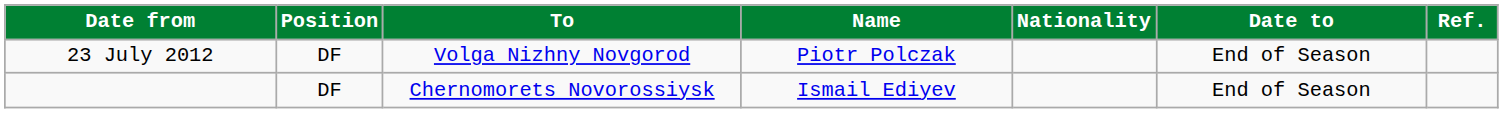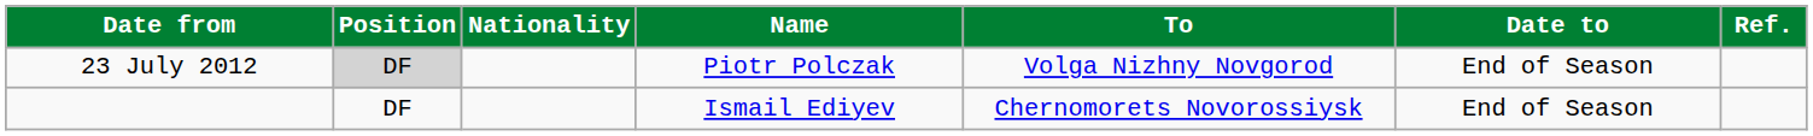 <table class="wikitable" style="text-align:center; font-size:90%; ">
 <tr>
 <th style="background:#008033; color:white; width:150px;">Date from</th>
 <th style="background:#008033; color:white; width:50px;">Position</th>
+<th style="background:#008033; color:white; width:50px;">Nationality</th>
+<th style="background:#008033; color:white; width:150px;">Name</th>
 <th style="background:#008033; color:white; width:200px;">To</th>
-<th style="background:#008033; color:white; width:150px;">Name</th>
-<th style="background:#008033; color:white; width:50px;">Nationality</th>
 <th style="background:#008033; color:white; width:150px;">Date to</th>
 <th style="background:#008033; color:white; width:35px;">Ref.</th>
 </tr>
 <tr>
 <td>23 July 2012</td>
-<td>DF</td>
+<td style="background: lightgrey;">DF</td>
+<td></td>
+<td><a href='#'>Piotr Polczak</a></td>
 <td><a href='#'>Volga Nizhny Novgorod</a></td>
-<td><a href='#'>Piotr Polczak</a></td>
-<td></td>
 <td>End of Season</td>
 <td></td>
 </tr>
 <tr>
 <td></td>
 <td>DF</td>
+<td></td>
+<td><a href='#'>Ismail Ediyev</a></td>
 <td><a href='#'>Chernomorets Novorossiysk</a></td>
-<td><a href='#'>Ismail Ediyev</a></td>
-<td></td>
 <td>End of Season</td>
 <td></td>
 </tr>
 </table>
